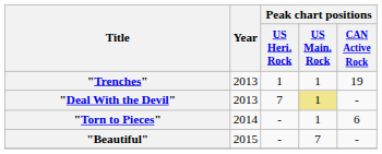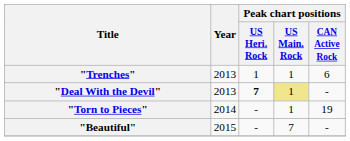 <table class="wikitable plainrowheaders" style="text-align:center;">
 <tr>
 <th scope="col" rowspan="2" style="width:18em;">Title</th>
 <th scope="col" rowspan="2">Year</th>
 <th scope="col" colspan="3">Peak chart positions</th>
 </tr>
 <tr>
 <th scope="col" style="width:3em;font-size:90%;"><a href='#'>US<br>Heri. Rock</a><br></th>
 <th scope="col" style="width:3em;font-size:90%;"><a href='#'>US<br>Main. Rock</a><br></th>
 <th width="45"><small><a href='#'>CAN<br>Active Rock</a></small></th>
 </tr>
 <tr>
 <th scope="row">"<a href='#'>Trenches</a>"</th>
 <td>2013</td>
 <td>1</td>
 <td>1</td>
-<td>19</td>
+<td>6</td>
 </tr>
 <tr>
 <th scope="row">"<a href='#'>Deal With the Devil</a>"</th>
 <td>2013</td>
-<td>7</td>
+<td><strong>7</strong></td>
 <td style="background: khaki;">1</td>
 <td>-</td>
 </tr>
 <tr>
 <th scope="row">"<a href='#'>Torn to Pieces</a>"</th>
 <td>2014</td>
 <td>-</td>
 <td>1</td>
-<td>6</td>
+<td>19</td>
 </tr>
 <tr>
 <th scope="row">"Beautiful"</th>
 <td>2015</td>
 <td>-</td>
 <td>7</td>
 <td>-</td>
 </tr>
 <tr>
 </tr>
 </table>
